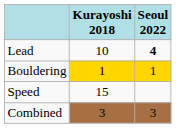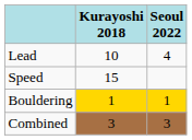 <table class="wikitable" style="text-align: center">
 <tr>
 <th style="background: #b0e0e6"></th>
 <th style="background: #b0e0e6">Kurayoshi<br>2018</th>
 <th style="background: #b0e0e6">Seoul<br>2022</th>
 </tr>
 <tr>
 <td align="left">Lead</td>
 <td>10</td>
-<td><strong>4</strong></td>
+<td>4</td>
+</tr>
+<tr>
+<td align="left">Speed</td>
+<td>15</td>
+<td></td>
 </tr>
 <tr>
 <td align="left">Bouldering</td>
 <td style = "background: Gold;">1</td>
 <td style = "background: Gold;">1</td>
 </tr>
 <tr>
-<td align="left">Speed</td>
-<td>15</td>
-<td></td>
-</tr>
-<tr>
 <td align="left">Combined</td>
 <td style = "background: #A77044;">3</td>
 <td style = "background: #A77044;">3</td>
 </tr>
 </table>
